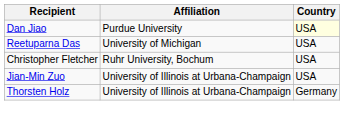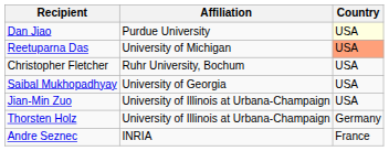 <table class="wikitable">
 <tr>
 <th>Recipient</th>
 <th>Affiliation</th>
 <th>Country</th>
 </tr>
 <tr>
 <td><a href='#'>Dan Jiao</a></td>
 <td>Purdue University</td>
 <td style="background: lightyellow;">USA</td>
 </tr>
 <tr>
 <td><a href='#'>Reetuparna Das</a></td>
 <td>University of Michigan</td>
-<td>USA</td>
+<td style="background: lightsalmon;">USA</td>
 </tr>
 <tr>
 <td>Christopher Fletcher</td>
 <td>Ruhr University, Bochum</td>
+<td>USA</td>
+</tr>
+<tr>
+<td><a href='#'>Saibal Mukhopadhyay</a></td>
+<td>University of Georgia</td>
 <td>USA</td>
 </tr>
 <tr>
 <td><a href='#'>Jian-Min Zuo</a></td>
 <td>University of Illinois at Urbana-Champaign</td>
 <td>USA</td>
 </tr>
 <tr>
 <td><a href='#'>Thorsten Holz</a></td>
 <td>University of Illinois at Urbana-Champaign</td>
 <td>Germany</td>
 </tr>
+<tr>
+<td><a href='#'>Andre Seznec</a></td>
+<td>INRIA</td>
+<td>France</td>
+</tr>
 </table>
